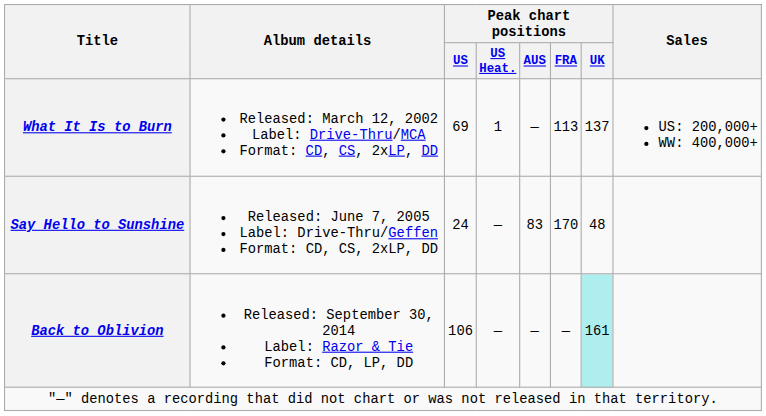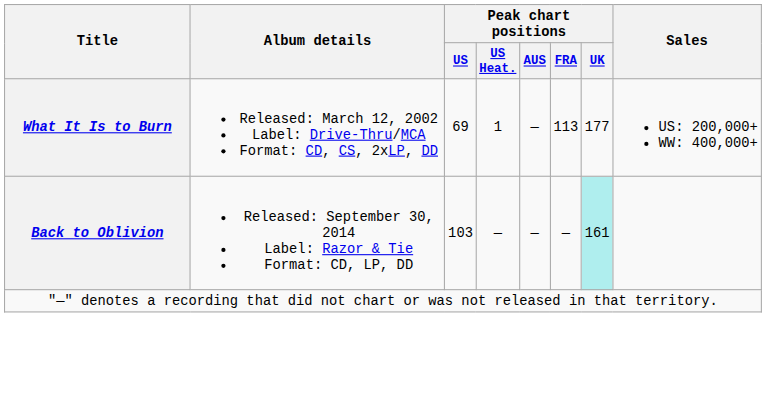 <table class="wikitable plainrowheaders" style="text-align:center;" border="1">
 <tr>
 <th scope="col" rowspan="2" style="width:13em;">Title</th>
 <th scope="col" rowspan="2" style="width:18em;">Album details</th>
 <th colspan="5" scope="col" style="width:10em;">Peak chart positions</th>
 <th rowspan="2">Sales</th>
 </tr>
 <tr>
 <th scope="col" style="width:2em;font-size:90%;"><a href='#'>US</a><br></th>
 <th scope="col" style="width:2em;font-size:90%;"><a href='#'>US<br>Heat.</a><br></th>
 <th scope="col" style="width:2em;font-size:90%;"><a href='#'>AUS</a><br></th>
 <th scope="col" style="width:2em;font-size:90%;"><a href='#'>FRA</a><br></th>
 <th scope="col" style="width:2em;font-size:90%;"><a href='#'>UK</a><br></th>
 </tr>
 <tr>
 <th scope="row"><em><a href='#'>What It Is to Burn</a></em></th>
 <td><br><ul><li>Released: March 12, 2002</li><li>Label: <a href='#'>Drive-Thru</a>/<a href='#'>MCA</a></li><li>Format: <a href='#'>CD</a>, <a href='#'>CS</a>, 2x<a href='#'>LP</a>, <a href='#'>DD</a></li></ul></td>
 <td>69</td>
 <td>1</td>
 <td>—</td>
 <td>113</td>
-<td>137</td>
+<td>177</td>
 <td><br><ul><li>US: 200,000+</li><li>WW: 400,000+</li></ul></td>
-</tr>
-<tr>
-<th scope="row"><em><a href='#'>Say Hello to Sunshine</a></em></th>
-<td><br><ul><li>Released: June 7, 2005</li><li>Label: Drive-Thru/<a href='#'>Geffen</a></li><li>Format: CD, CS, 2xLP, DD</li></ul></td>
-<td>24</td>
-<td>—</td>
-<td>83</td>
-<td>170</td>
-<td>48</td>
-<td></td>
 </tr>
 <tr>
 <th scope="row"><em><a href='#'>Back to Oblivion</a></em></th>
 <td><br><ul><li>Released: September 30, 2014</li><li>Label: <a href='#'>Razor & Tie</a></li><li>Format: CD, LP, DD</li></ul></td>
-<td>106</td>
+<td>103</td>
 <td>—</td>
 <td>—</td>
 <td>—</td>
 <td style="background: paleturquoise;">161</td>
 <td></td>
 </tr>
 <tr>
 <td colspan="8">"—" denotes a recording that did not chart or was not released in that territory.</td>
 </tr>
 </table>
